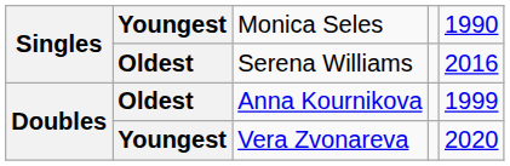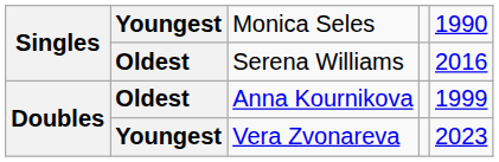 <table class="wikitable nowrap">
 <tr>
 <th rowspan=2>Singles</th>
 <th style="text-align:left;">Youngest</th>
 <td> Monica Seles</td>
 <td></td>
 <td><a href='#'>1990</a></td>
 </tr>
 <tr>
 <th style="text-align:left">Oldest</th>
 <td> Serena Williams</td>
 <td></td>
 <td><a href='#'>2016</a></td>
 </tr>
 <tr>
 <th rowspan="2" style="text-align:left;">Doubles</th>
 <th style="text-align:left">Oldest</th>
 <td> <a href='#'>Anna Kournikova</a></td>
 <td></td>
 <td><a href='#'>1999</a></td>
 </tr>
 <tr>
 <th style="text-align:left;">Youngest</th>
 <td> <a href='#'>Vera Zvonareva</a> </td>
 <td></td>
-<td><a href='#'>2020</a></td>
+<td><a href='#'>2023</a></td>
 </tr>
 </table>
